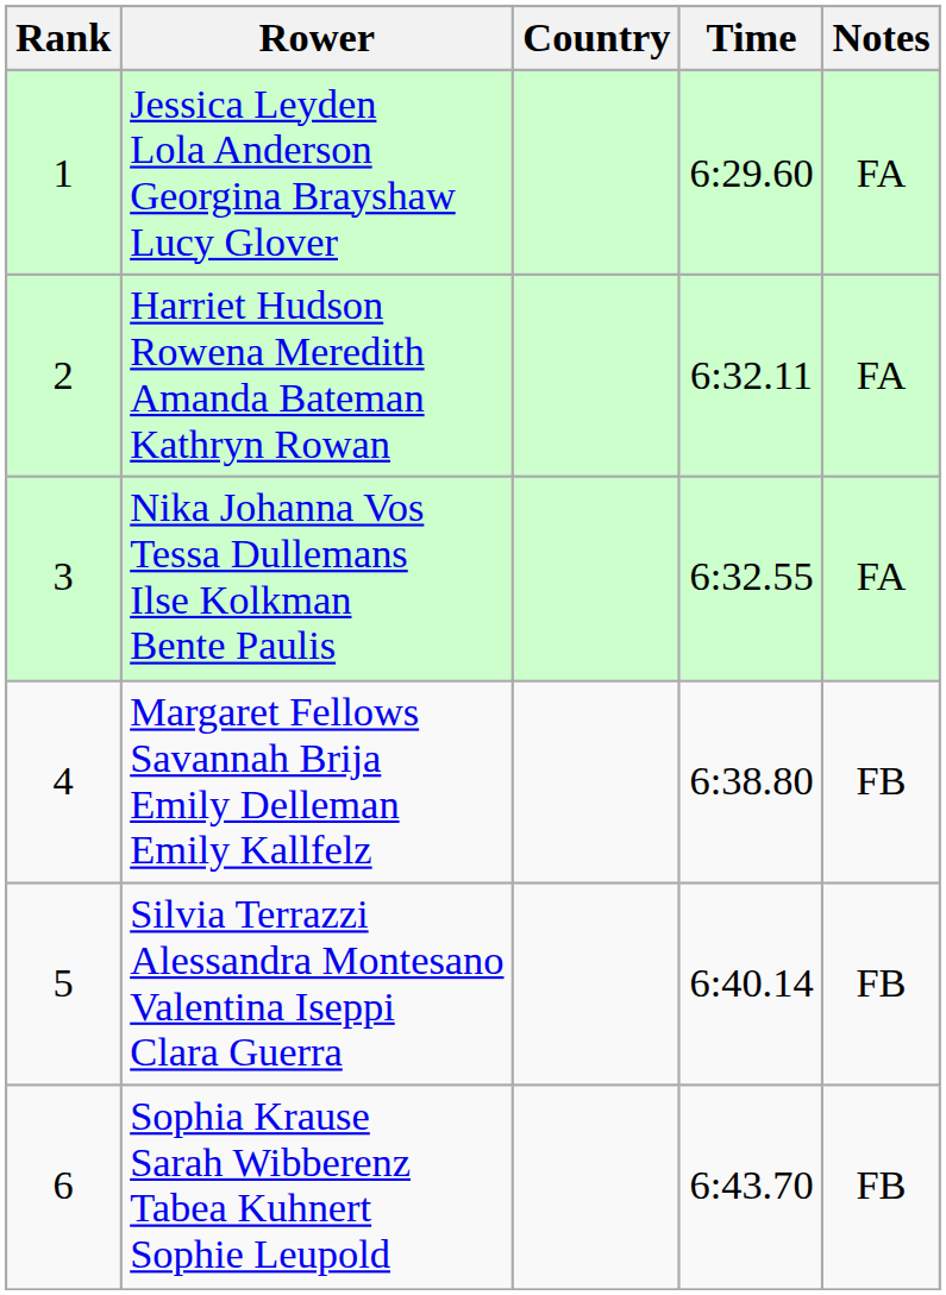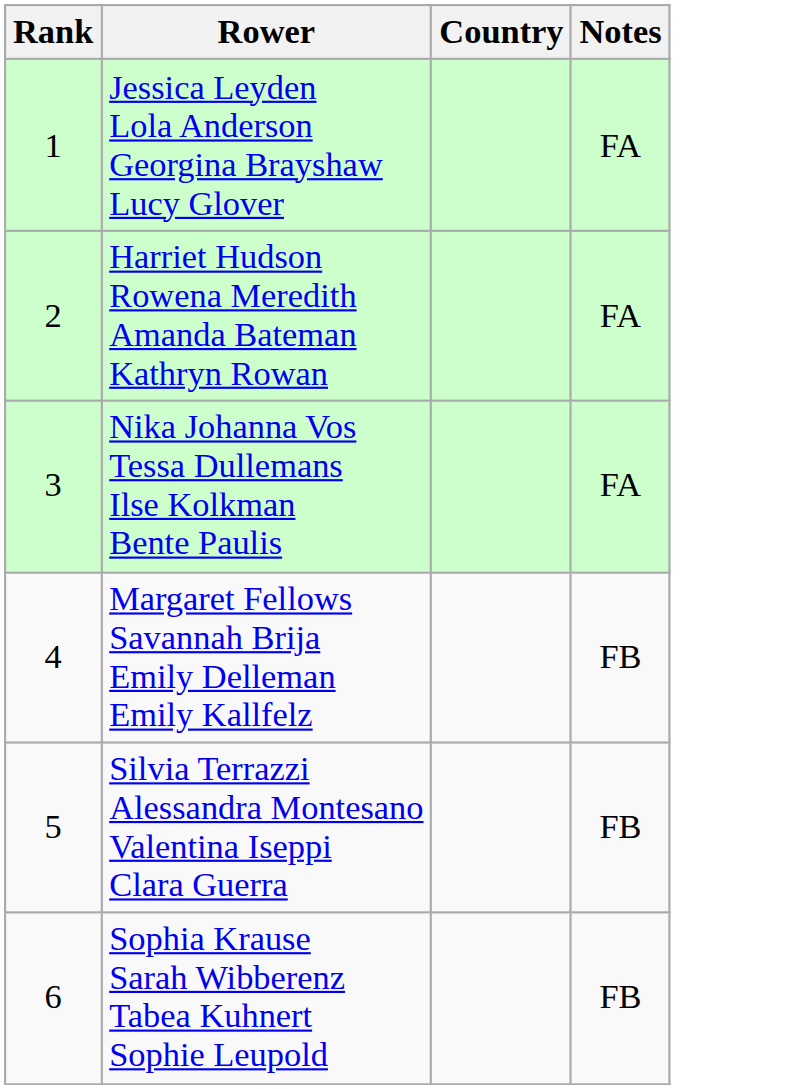 <table class="wikitable" style="text-align:center">
 <tr>
 <th>Rank</th>
 <th>Rower</th>
 <th>Country</th>
-<th>Time</th>
 <th>Notes</th>
 </tr>
 <tr bgcolor=ccffcc>
 <td>1</td>
 <td align="left"><a href='#'>Jessica Leyden</a><br><a href='#'>Lola Anderson</a><br><a href='#'>Georgina Brayshaw</a><br><a href='#'>Lucy Glover</a></td>
 <td align="left"></td>
-<td>6:29.60</td>
 <td>FA</td>
 </tr>
 <tr bgcolor=ccffcc>
 <td>2</td>
 <td align="left"><a href='#'>Harriet Hudson</a><br><a href='#'>Rowena Meredith</a><br><a href='#'>Amanda Bateman</a><br><a href='#'>Kathryn Rowan</a></td>
 <td align="left"></td>
-<td>6:32.11</td>
 <td>FA</td>
 </tr>
 <tr bgcolor=ccffcc>
 <td>3</td>
 <td align="left"><a href='#'>Nika Johanna Vos</a><br><a href='#'>Tessa Dullemans</a><br><a href='#'>Ilse Kolkman</a><br><a href='#'>Bente Paulis</a></td>
 <td align="left"></td>
-<td>6:32.55</td>
 <td>FA</td>
 </tr>
 <tr>
 <td>4</td>
 <td align="left"><a href='#'>Margaret Fellows</a><br><a href='#'>Savannah Brija</a><br><a href='#'>Emily Delleman</a><br><a href='#'>Emily Kallfelz</a></td>
 <td align="left"></td>
-<td>6:38.80</td>
 <td>FB</td>
 </tr>
 <tr>
 <td>5</td>
 <td align="left"><a href='#'>Silvia Terrazzi</a><br><a href='#'>Alessandra Montesano</a><br><a href='#'>Valentina Iseppi</a><br><a href='#'>Clara Guerra</a></td>
 <td align="left"></td>
-<td>6:40.14</td>
 <td>FB</td>
 </tr>
 <tr>
 <td>6</td>
 <td align="left"><a href='#'>Sophia Krause</a><br><a href='#'>Sarah Wibberenz</a><br><a href='#'>Tabea Kuhnert</a><br><a href='#'>Sophie Leupold</a></td>
 <td align="left"></td>
-<td>6:43.70</td>
 <td>FB</td>
 </tr>
 </table>
